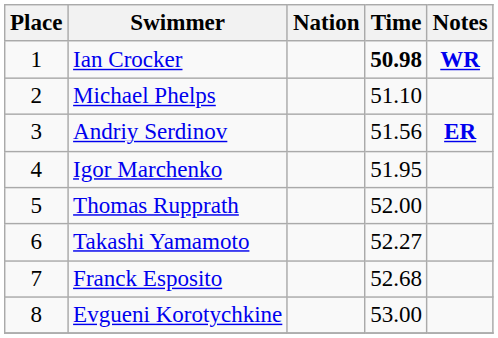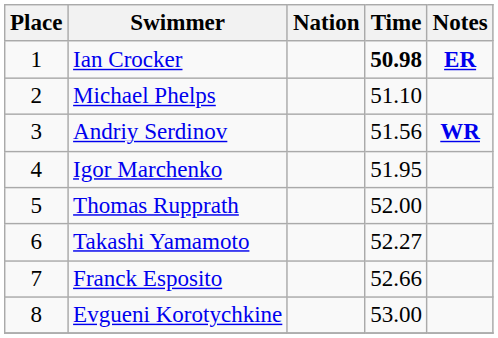 <table class="wikitable sortable" style="text-align:center">
 <tr>
 <th>Place</th>
 <th>Swimmer</th>
 <th>Nation</th>
 <th>Time</th>
 <th>Notes</th>
 </tr>
 <tr>
 <td>1</td>
 <td align=left><a href='#'>Ian Crocker</a></td>
 <td align=left></td>
 <td><strong>50.98</strong></td>
-<td><strong><a href='#'>WR</a></strong></td>
+<td><strong><a href='#'>ER</a></strong></td>
 </tr>
 <tr>
 <td>2</td>
 <td align=left><a href='#'>Michael Phelps</a></td>
 <td align=left></td>
 <td>51.10</td>
 <td></td>
 </tr>
 <tr>
 <td>3</td>
 <td align=left><a href='#'>Andriy Serdinov</a></td>
 <td align=left></td>
 <td>51.56</td>
-<td><strong><a href='#'>ER</a></strong></td>
+<td><strong><a href='#'>WR</a></strong></td>
 </tr>
 <tr>
 <td>4</td>
 <td align=left><a href='#'>Igor Marchenko</a></td>
 <td align=left></td>
 <td>51.95</td>
 <td></td>
 </tr>
 <tr>
 <td>5</td>
 <td align=left><a href='#'>Thomas Rupprath</a></td>
 <td align=left></td>
 <td>52.00</td>
 <td></td>
 </tr>
 <tr>
 <td>6</td>
 <td align=left><a href='#'>Takashi Yamamoto</a></td>
 <td align=left></td>
 <td>52.27</td>
 <td></td>
 </tr>
 <tr>
 <td>7</td>
 <td align=left><a href='#'>Franck Esposito</a></td>
 <td align=left></td>
-<td>52.68</td>
+<td>52.66</td>
 <td></td>
 </tr>
 <tr>
 <td>8</td>
 <td align=left><a href='#'>Evgueni Korotychkine</a></td>
 <td align=left></td>
 <td>53.00</td>
 <td></td>
 </tr>
 <tr>
 </tr>
 </table>
